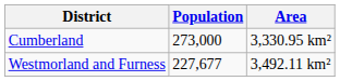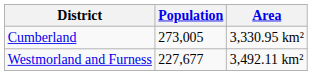 <table class="wikitable">
 <tr>
 <th>District</th>
 <th><a href='#'>Population</a></th>
 <th><a href='#'>Area</a></th>
 </tr>
 <tr>
 <td><a href='#'>Cumberland</a></td>
-<td>273,000</td>
+<td>273,005</td>
 <td>3,330.95 km²</td>
 </tr>
 <tr>
 <td><a href='#'>Westmorland and Furness</a></td>
 <td>227,677</td>
 <td>3,492.11 km²</td>
 </tr>
 </table>
